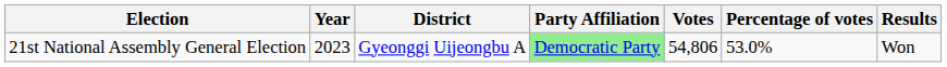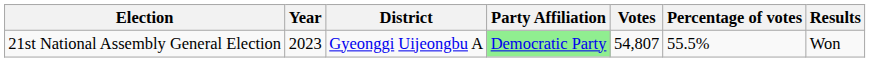 <table class="wikitable">
 <tr>
 <th>Election</th>
 <th>Year</th>
 <th>District</th>
 <th>Party Affiliation</th>
 <th>Votes</th>
 <th>Percentage of votes</th>
 <th>Results</th>
 </tr>
 <tr>
 <td>21st National Assembly General Election</td>
 <td>2023</td>
 <td><a href='#'>Gyeonggi</a> <a href='#'>Uijeongbu</a> A</td>
 <td style="background: lightgreen;"><a href='#'>Democratic Party</a></td>
-<td>54,806</td>
-<td>53.0%</td>
+<td>54,807</td>
+<td>55.5%</td>
 <td>Won</td>
 </tr>
 </table>
